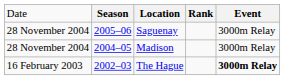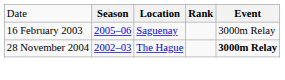 <table class="wikitable sortable" style="font-size:90%" style="text-align:center">
 <tr>
 <td>Date</td>
 <th>Season</th>
 <th>Location</th>
 <th>Rank</th>
 <th>Event</th>
 </tr>
 <tr>
-<td>28 November 2004</td>
+<td>16 February 2003</td>
 <td><a href='#'>2005–06</a></td>
 <td><a href='#'>Saguenay</a></td>
 <td></td>
 <td>3000m Relay</td>
 </tr>
 <tr>
 <td>28 November 2004</td>
-<td><a href='#'>2004–05</a></td>
-<td><a href='#'>Madison</a></td>
-<td></td>
-<td>3000m Relay</td>
-</tr>
-<tr>
-<td>16 February 2003</td>
 <td><a href='#'>2002–03</a></td>
 <td><a href='#'>The Hague</a></td>
 <td></td>
 <td><strong>3000m Relay</strong></td>
 </tr>
 </table>
